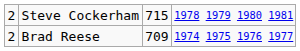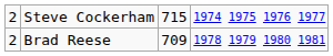 <table class="wikitable">
 <tr>
 </tr>
 <tr>
 <td>2</td>
 <td>Steve Cockerham</td>
 <td>715</td>
-<td style="font-size:80%;"><a href='#'>1978</a> <a href='#'>1979</a> <a href='#'>1980</a> <a href='#'>1981</a></td>
+<td style="font-size:80%;"><a href='#'>1974</a> <a href='#'>1975</a> <a href='#'>1976</a> <a href='#'>1977</a></td>
 </tr>
 <tr>
 <td>2</td>
 <td>Brad Reese</td>
 <td>709</td>
-<td style="font-size:80%;"><a href='#'>1974</a> <a href='#'>1975</a> <a href='#'>1976</a> <a href='#'>1977</a></td>
+<td style="font-size:80%;"><a href='#'>1978</a> <a href='#'>1979</a> <a href='#'>1980</a> <a href='#'>1981</a></td>
 </tr>
 </table>
